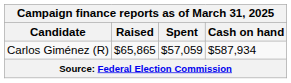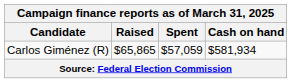 <table class="wikitable sortable">
 <tr>
 <th colspan=4>Campaign finance reports as of March 31, 2025</th>
 </tr>
 <tr style="text-align:center;">
 <th>Candidate</th>
 <th>Raised</th>
 <th>Spent</th>
 <th>Cash on hand</th>
 </tr>
 <tr>
 <td>Carlos Giménez (R)</td>
 <td>$65,865</td>
 <td>$57,059</td>
-<td>$587,934</td>
+<td>$581,934</td>
 </tr>
 <tr>
 <th colspan="4"><small>Source: <a href='#'>Federal Election Commission</a></small></th>
 </tr>
 </table>
